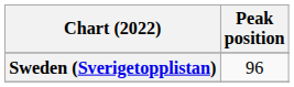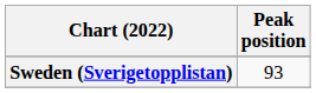 <table class="wikitable sortable plainrowheaders" style="text-align:center">
 <tr>
 <th scope="col">Chart (2022)</th>
 <th scope="col">Peak<br>position</th>
 </tr>
 <tr>
 </tr>
 <tr>
 </tr>
 <tr>
 </tr>
 <tr>
 </tr>
 <tr>
 <th scope="row">Sweden (<a href='#'>Sverigetopplistan</a>)</th>
-<td>96</td>
+<td>93</td>
 </tr>
 <tr>
 </tr>
 <tr>
 </tr>
 <tr>
 </tr>
 </table>
